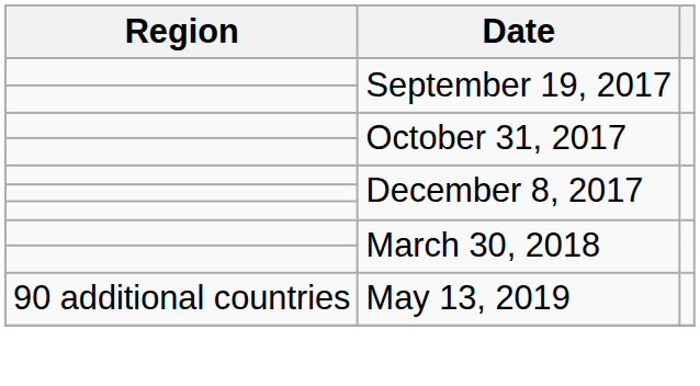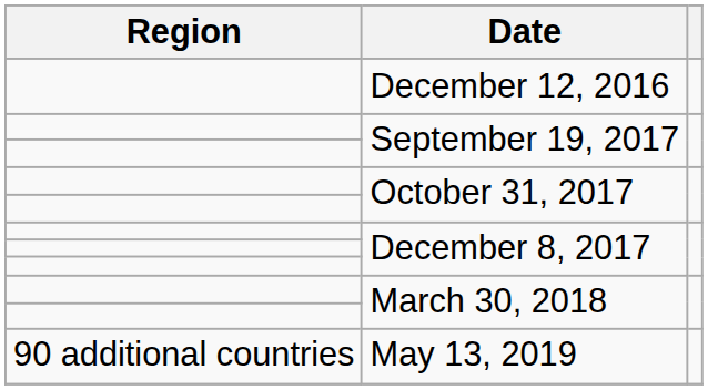 <table class="wikitable plainrowheaders">
 <tr>
 <th>Region</th>
 <th>Date</th>
 <th></th>
+</tr>
+<tr>
+<td></td>
+<td>December 12, 2016</td>
+<td></td>
 </tr>
 <tr>
 <td></td>
 <td rowspan="2">September 19, 2017</td>
 <td rowspan="2"></td>
 </tr>
 <tr>
 <td></td>
 </tr>
 <tr>
 <td></td>
 <td rowspan="2">October 31, 2017</td>
 <td rowspan="2"></td>
 </tr>
 <tr>
 <td></td>
 </tr>
 <tr>
 <td></td>
 <td rowspan="3">December 8, 2017</td>
 <td rowspan="3"></td>
 </tr>
 <tr>
 <td></td>
 </tr>
 <tr>
 <td></td>
 </tr>
 <tr>
 <td></td>
 <td rowspan="2">March 30, 2018</td>
 <td rowspan="2"></td>
 </tr>
 <tr>
 <td></td>
 </tr>
 <tr>
 <td>90 additional countries</td>
 <td rowspan="1">May 13, 2019</td>
 <td rowspan="1"></td>
 </tr>
 <tr>
 </tr>
 </table>
